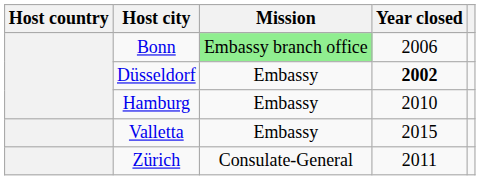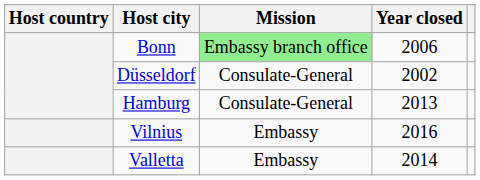 <table class="wikitable plainrowheaders" style="text-align:center;">
 <tr>
 <th scope="col">Host country</th>
 <th scope="col">Host city</th>
 <th scope="col">Mission</th>
 <th scope="col">Year closed</th>
 <th scope="col"></th>
 </tr>
 <tr>
 <th scope="row" rowspan="3"></th>
 <td><a href='#'>Bonn</a></td>
 <td style="background: lightgreen;">Embassy branch office</td>
 <td>2006</td>
 <td></td>
 </tr>
 <tr>
 <td><a href='#'>Düsseldorf</a></td>
-<td>Embassy</td>
-<td><strong>2002</strong></td>
+<td>Consulate-General</td>
+<td>2002</td>
 <td></td>
 </tr>
 <tr>
 <td><a href='#'>Hamburg</a></td>
+<td>Consulate-General</td>
+<td>2013</td>
+<td></td>
+</tr>
+<tr>
+<th scope="row"></th>
+<td><a href='#'>Vilnius</a></td>
 <td>Embassy</td>
-<td>2010</td>
+<td>2016</td>
 <td></td>
 </tr>
 <tr>
 <th scope="row"></th>
 <td><a href='#'>Valletta</a></td>
 <td>Embassy</td>
-<td>2015</td>
-<td></td>
-</tr>
-<tr>
-<th scope="row"></th>
-<td><a href='#'>Zürich</a></td>
-<td>Consulate-General</td>
-<td>2011</td>
+<td>2014</td>
 <td></td>
 </tr>
 </table>
